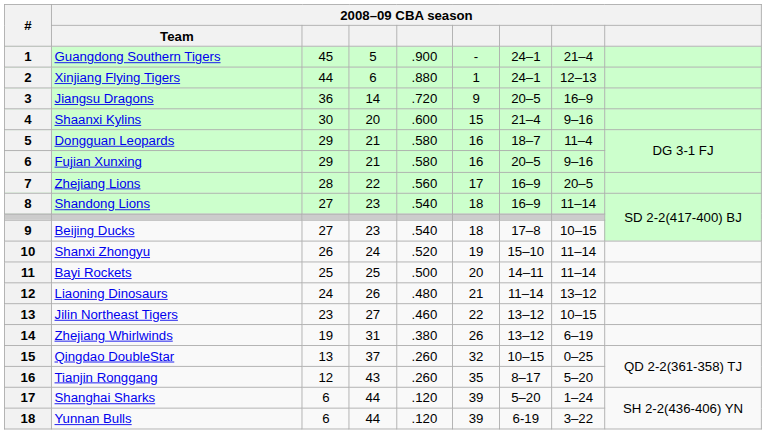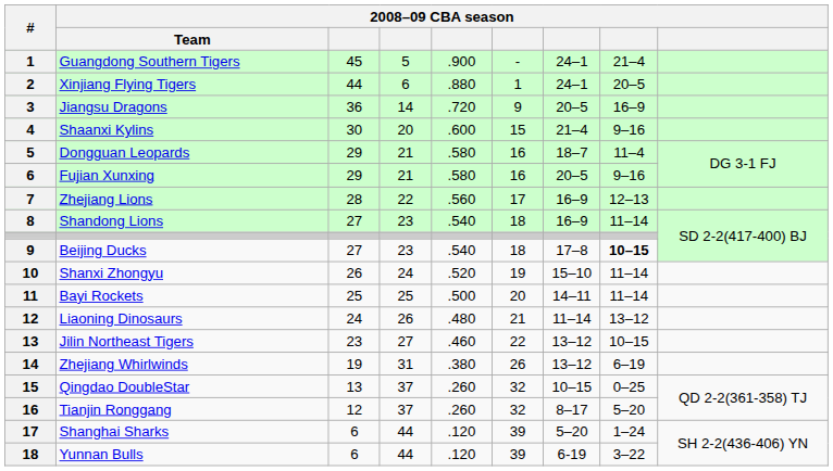 <table class="wikitable" width="55%" style="font-size:95%;">
 <tr>
 <th width="3%" rowspan=2>#</th>
 <th colspan="8" style="text-align:center;">2008–09 CBA season</th>
 </tr>
 <tr style="text-align:center;">
 <th width="16%">Team</th>
 <th width="3%"></th>
 <th width="3%"></th>
 <th width="3%"></th>
 <th width="3%"></th>
 <th width="3%"></th>
 <th width="3%"></th>
 <th width="10%"></th>
 </tr>
 <tr style="background: #ccffcc;  text-align: center;">
 <th>1</th>
 <td style="text-align:left;"><a href='#'>Guangdong Southern Tigers</a></td>
 <td>45</td>
 <td>5</td>
 <td>.900</td>
 <td>-</td>
 <td>24–1</td>
 <td>21–4</td>
 <td></td>
 </tr>
 <tr style="background: #ccffcc;  text-align: center;">
 <th>2</th>
 <td style="text-align:left;"><a href='#'>Xinjiang Flying Tigers</a></td>
 <td>44</td>
 <td>6</td>
 <td>.880</td>
 <td>1</td>
 <td>24–1</td>
-<td>12–13</td>
+<td>20–5</td>
 <td></td>
 </tr>
 <tr style="background: #ccffcc;  text-align: center;">
 <th>3</th>
 <td style="text-align:left;"><a href='#'>Jiangsu Dragons</a></td>
 <td>36</td>
 <td>14</td>
 <td>.720</td>
 <td>9</td>
 <td>20–5</td>
 <td>16–9</td>
 <td></td>
 </tr>
 <tr style="background: #ccffcc;  text-align: center;">
 <th>4</th>
 <td style="text-align:left;"><a href='#'>Shaanxi Kylins</a></td>
 <td>30</td>
 <td>20</td>
 <td>.600</td>
 <td>15</td>
 <td>21–4</td>
 <td>9–16</td>
 <td></td>
 </tr>
 <tr style="background: #ccffcc;  text-align: center;">
 <th>5</th>
 <td style="text-align:left;"><a href='#'>Dongguan Leopards</a></td>
 <td>29</td>
 <td>21</td>
 <td>.580</td>
 <td>16</td>
 <td>18–7</td>
 <td>11–4</td>
 <td rowspan=2>DG 3-1 FJ</td>
 </tr>
 <tr style="background: #ccffcc;  text-align: center;">
 <th>6</th>
 <td style="text-align:left;"><a href='#'>Fujian Xunxing</a></td>
 <td>29</td>
 <td>21</td>
 <td>.580</td>
 <td>16</td>
 <td>20–5</td>
 <td>9–16</td>
 </tr>
 <tr style="background: #ccffcc;  text-align: center;">
 <th>7</th>
 <td style="text-align:left;"><a href='#'>Zhejiang Lions</a></td>
 <td>28</td>
 <td>22</td>
 <td>.560</td>
 <td>17</td>
 <td>16–9</td>
-<td>20–5</td>
+<td>12–13</td>
 <td></td>
 </tr>
 <tr style="background: #ccffcc;  text-align: center;">
 <th>8</th>
 <td style="text-align:left;"><a href='#'>Shandong Lions</a></td>
 <td>27</td>
 <td>23</td>
 <td>.540</td>
 <td>18</td>
 <td>16–9</td>
 <td>11–14</td>
 <td rowspan=3>SD 2-2(417-400) BJ</td>
 </tr>
 <tr style="background-color:#cccccc" >
 <td></td>
 <td></td>
 <td></td>
 <td></td>
 <td></td>
 <td></td>
 <td></td>
 <td></td>
 </tr>
 <tr style="text-align:center;">
 <th>9</th>
 <td style="text-align:left;"><a href='#'>Beijing Ducks</a></td>
 <td>27</td>
 <td>23</td>
 <td>.540</td>
 <td>18</td>
 <td>17–8</td>
-<td>10–15</td>
+<td><strong>10–15</strong></td>
 </tr>
 <tr style="text-align:center;">
 <th>10</th>
 <td style="text-align:left;"><a href='#'>Shanxi Zhongyu</a></td>
 <td>26</td>
 <td>24</td>
 <td>.520</td>
 <td>19</td>
 <td>15–10</td>
 <td>11–14</td>
 <td></td>
 </tr>
 <tr style="text-align:center;">
 <th>11</th>
 <td style="text-align:left;"><a href='#'>Bayi Rockets</a></td>
 <td>25</td>
 <td>25</td>
 <td>.500</td>
 <td>20</td>
 <td>14–11</td>
 <td>11–14</td>
 <td></td>
 </tr>
 <tr style="text-align:center;">
 <th>12</th>
 <td style="text-align:left;"><a href='#'>Liaoning Dinosaurs</a></td>
 <td>24</td>
 <td>26</td>
 <td>.480</td>
 <td>21</td>
 <td>11–14</td>
 <td>13–12</td>
 <td></td>
 </tr>
 <tr style="text-align:center;">
 <th>13</th>
 <td style="text-align:left;"><a href='#'>Jilin Northeast Tigers</a></td>
 <td>23</td>
 <td>27</td>
 <td>.460</td>
 <td>22</td>
 <td>13–12</td>
 <td>10–15</td>
 <td></td>
 </tr>
 <tr style="text-align:center;">
 <th>14</th>
 <td style="text-align:left;"><a href='#'>Zhejiang Whirlwinds</a></td>
 <td>19</td>
 <td>31</td>
 <td>.380</td>
 <td>26</td>
 <td>13–12</td>
 <td>6–19</td>
 <td></td>
 </tr>
 <tr style="text-align:center;">
 <th>15</th>
 <td style="text-align:left;"><a href='#'>Qingdao DoubleStar</a></td>
 <td>13</td>
 <td>37</td>
 <td>.260</td>
 <td>32</td>
 <td>10–15</td>
 <td>0–25</td>
 <td rowspan=2>QD 2-2(361-358) TJ</td>
 </tr>
 <tr style="text-align:center;">
 <th>16</th>
 <td style="text-align:left;"><a href='#'>Tianjin Ronggang</a></td>
 <td>12</td>
-<td>43</td>
+<td>37</td>
 <td>.260</td>
-<td>35</td>
+<td>32</td>
 <td>8–17</td>
 <td>5–20</td>
 </tr>
 <tr style="text-align:center;">
 <th>17</th>
 <td style="text-align:left;"><a href='#'>Shanghai Sharks</a></td>
 <td>6</td>
 <td>44</td>
 <td>.120</td>
 <td>39</td>
 <td>5–20</td>
 <td>1–24</td>
 <td rowspan=2>SH 2-2(436-406) YN</td>
 </tr>
 <tr style="text-align:center;">
 <th>18</th>
 <td style="text-align:left;"><a href='#'>Yunnan Bulls</a></td>
 <td>6</td>
 <td>44</td>
 <td>.120</td>
 <td>39</td>
 <td>6-19</td>
 <td>3–22</td>
 </tr>
 </table>
